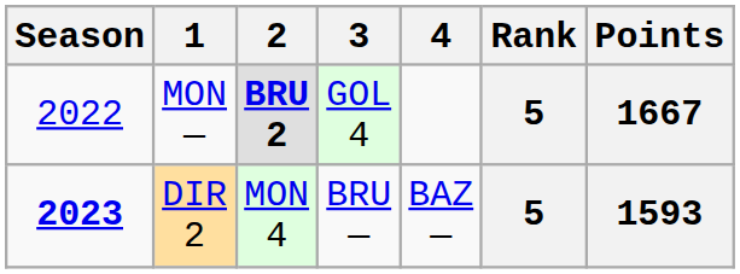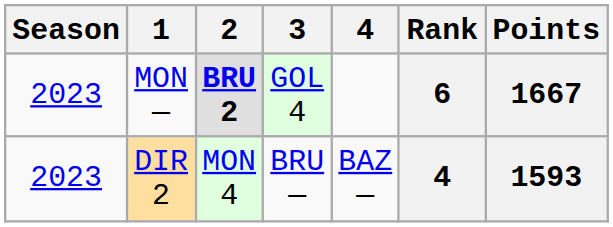 <table class="wikitable" style="text-align:center;">
 <tr>
 <th>Season</th>
 <th>1</th>
 <th>2</th>
 <th>3</th>
 <th>4</th>
 <th>Rank</th>
 <th>Points</th>
 </tr>
 <tr>
-<td><a href='#'>2022</a></td>
+<td><a href='#'>2023</a></td>
 <td><a href='#'>MON</a><br>—</td>
 <td bgcolor="#dfdfdf"><strong><a href='#'>BRU</a><br>2</strong></td>
 <td bgcolor="#dfffdf"><a href='#'>GOL</a><br>4</td>
 <td></td>
-<th>5</th>
+<th>6</th>
 <th>1667</th>
 </tr>
 <tr>
-<td><strong><a href='#'>2023</a></strong></td>
+<td><a href='#'>2023</a></td>
 <td bgcolor="#ffdf9f"><a href='#'>DIR</a><br>2</td>
 <td bgcolor="#dfffdf"><a href='#'>MON</a><br>4</td>
 <td><a href='#'>BRU</a><br>—</td>
 <td><a href='#'>BAZ</a><br>—</td>
-<th>5</th>
+<th>4</th>
 <th>1593</th>
 </tr>
 </table>
